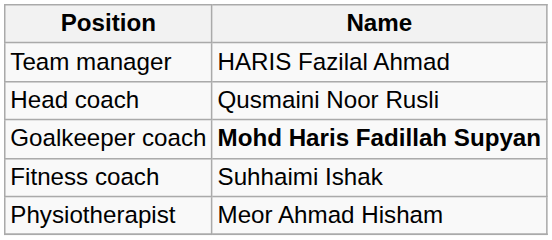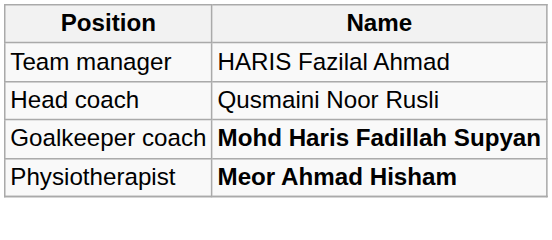 <table class="wikitable">
 <tr>
 <th>Position</th>
 <th>Name</th>
 </tr>
 <tr>
 <td>Team manager</td>
 <td> HARIS Fazilal Ahmad</td>
 </tr>
 <tr>
 <td>Head coach</td>
 <td> Qusmaini Noor Rusli</td>
 </tr>
 <tr>
 <td>Goalkeeper coach</td>
 <td><strong> Mohd Haris Fadillah Supyan</strong></td>
 </tr>
 <tr>
-<td>Fitness coach</td>
-<td> Suhhaimi Ishak</td>
-</tr>
-<tr>
 <td>Physiotherapist</td>
-<td> Meor Ahmad Hisham</td>
+<td><strong> Meor Ahmad Hisham</strong></td>
 </tr>
 <tr>
 </tr>
 </table>
